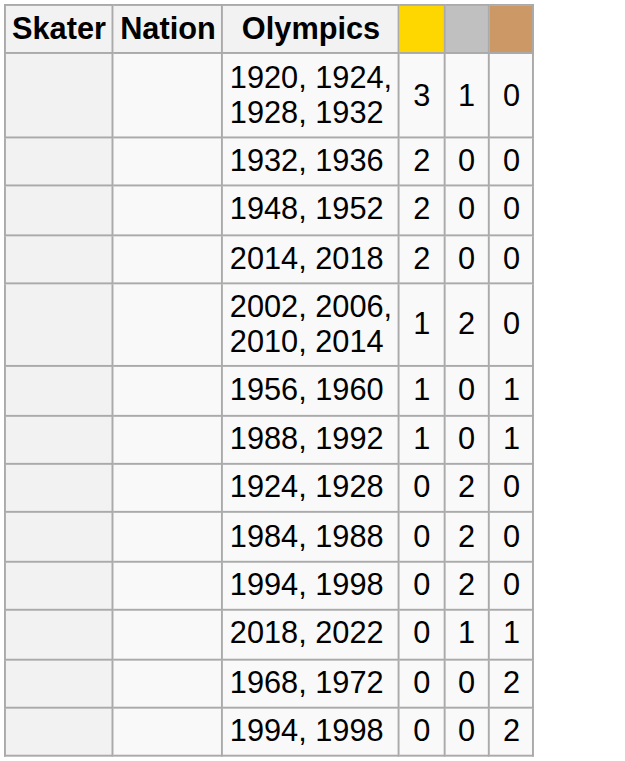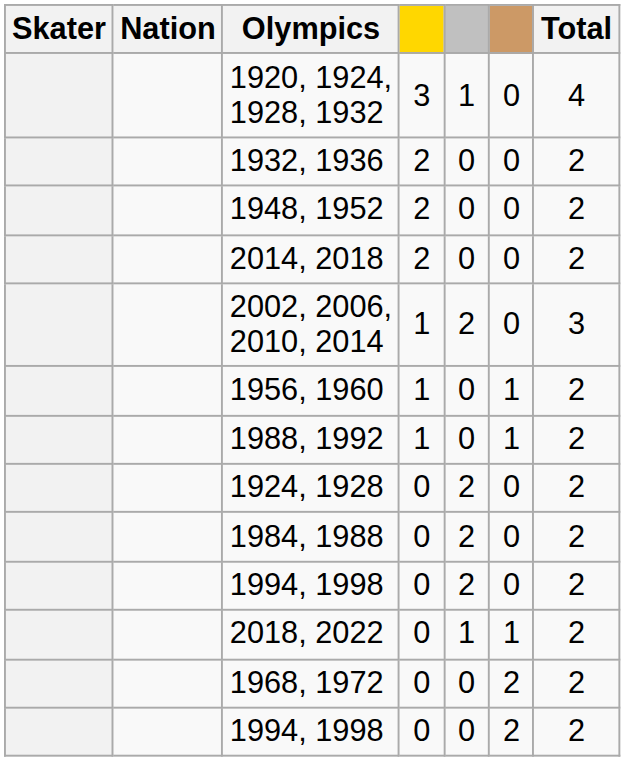 <table class="wikitable sortable" style="text-align:center">
 <tr>
 <th scope="col">Skater</th>
 <th scope="col" class="unsortable">Nation</th>
 <th scope="col" class="unsortable">Olympics</th>
 <th scope="col" style="width:1em; background-color:gold"></th>
 <th scope="col" style="width:1em;background-color:silver"></th>
 <th scope="col" style="width:1em;background-color:#CC9966"></th>
+<th scope="col">Total</th>
 </tr>
 <tr>
 <th scope="row" style="text-align:left"></th>
 <td align=left></td>
 <td align=left>1920, 1924,<br>1928, 1932</td>
 <td>3</td>
 <td>1</td>
 <td>0</td>
+<td>4</td>
 </tr>
 <tr>
 <th scope="row" style="text-align:left"></th>
 <td align=left></td>
 <td align=left>1932, 1936</td>
 <td>2</td>
 <td>0</td>
 <td>0</td>
+<td>2</td>
 </tr>
 <tr>
 <th scope="row" style="text-align:left"></th>
 <td align=left></td>
 <td align=left>1948, 1952</td>
 <td>2</td>
 <td>0</td>
 <td>0</td>
+<td>2</td>
 </tr>
 <tr>
 <th scope="row" style="text-align:left"></th>
 <td align=left></td>
 <td align=left>2014, 2018</td>
 <td>2</td>
 <td>0</td>
 <td>0</td>
+<td>2</td>
 </tr>
 <tr>
 <th scope="row" style="text-align:left"></th>
 <td align=left></td>
 <td align=left>2002, 2006,<br>2010, 2014</td>
 <td>1</td>
 <td>2</td>
 <td>0</td>
+<td>3</td>
 </tr>
 <tr>
 <th scope="row" style="text-align:left"></th>
 <td align=left></td>
 <td align=left>1956, 1960</td>
 <td>1</td>
 <td>0</td>
 <td>1</td>
+<td>2</td>
 </tr>
 <tr>
 <th scope="row" style="text-align:left"></th>
 <td align=left><br></td>
 <td align=left>1988, 1992</td>
 <td>1</td>
 <td>0</td>
 <td>1</td>
+<td>2</td>
 </tr>
 <tr>
 <th scope="row" style="text-align:left"></th>
 <td align=left></td>
 <td align=left>1924, 1928</td>
 <td>0</td>
 <td>2</td>
 <td>0</td>
+<td>2</td>
 </tr>
 <tr>
 <th scope="row" style="text-align:left"></th>
 <td align=left></td>
 <td align=left>1984, 1988</td>
 <td>0</td>
 <td>2</td>
 <td>0</td>
+<td>2</td>
 </tr>
 <tr>
 <th scope="row" style="text-align:left"></th>
 <td align=left></td>
 <td align=left>1994, 1998</td>
 <td>0</td>
 <td>2</td>
 <td>0</td>
+<td>2</td>
 </tr>
 <tr>
 <th scope="row" style="text-align:left"></th>
 <td align=left></td>
 <td align=left>2018, 2022</td>
 <td>0</td>
 <td>1</td>
 <td>1</td>
+<td>2</td>
 </tr>
 <tr>
 <th scope="row" style="text-align:left"></th>
 <td align=left></td>
 <td align=left>1968, 1972</td>
 <td>0</td>
 <td>0</td>
+<td>2</td>
 <td>2</td>
 </tr>
 <tr>
 <th scope="row" style="text-align:left"></th>
 <td align=left></td>
 <td align=left>1994, 1998</td>
 <td>0</td>
 <td>0</td>
 <td>2</td>
+<td>2</td>
 </tr>
 </table>
